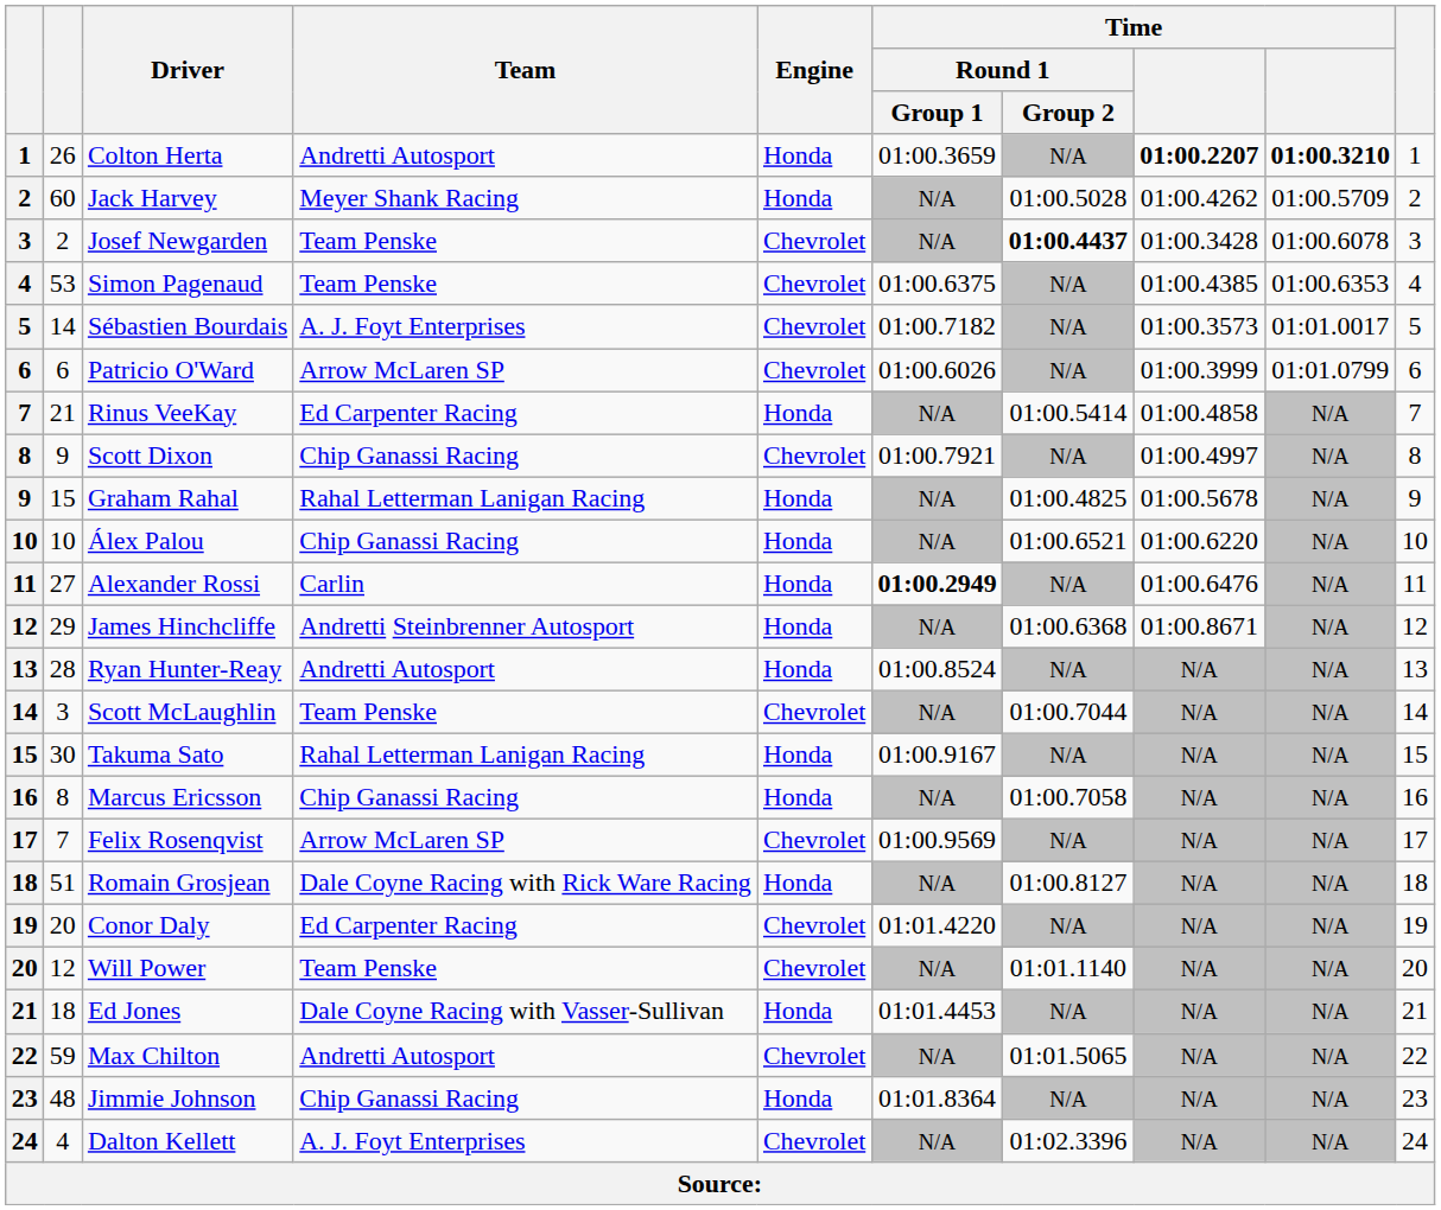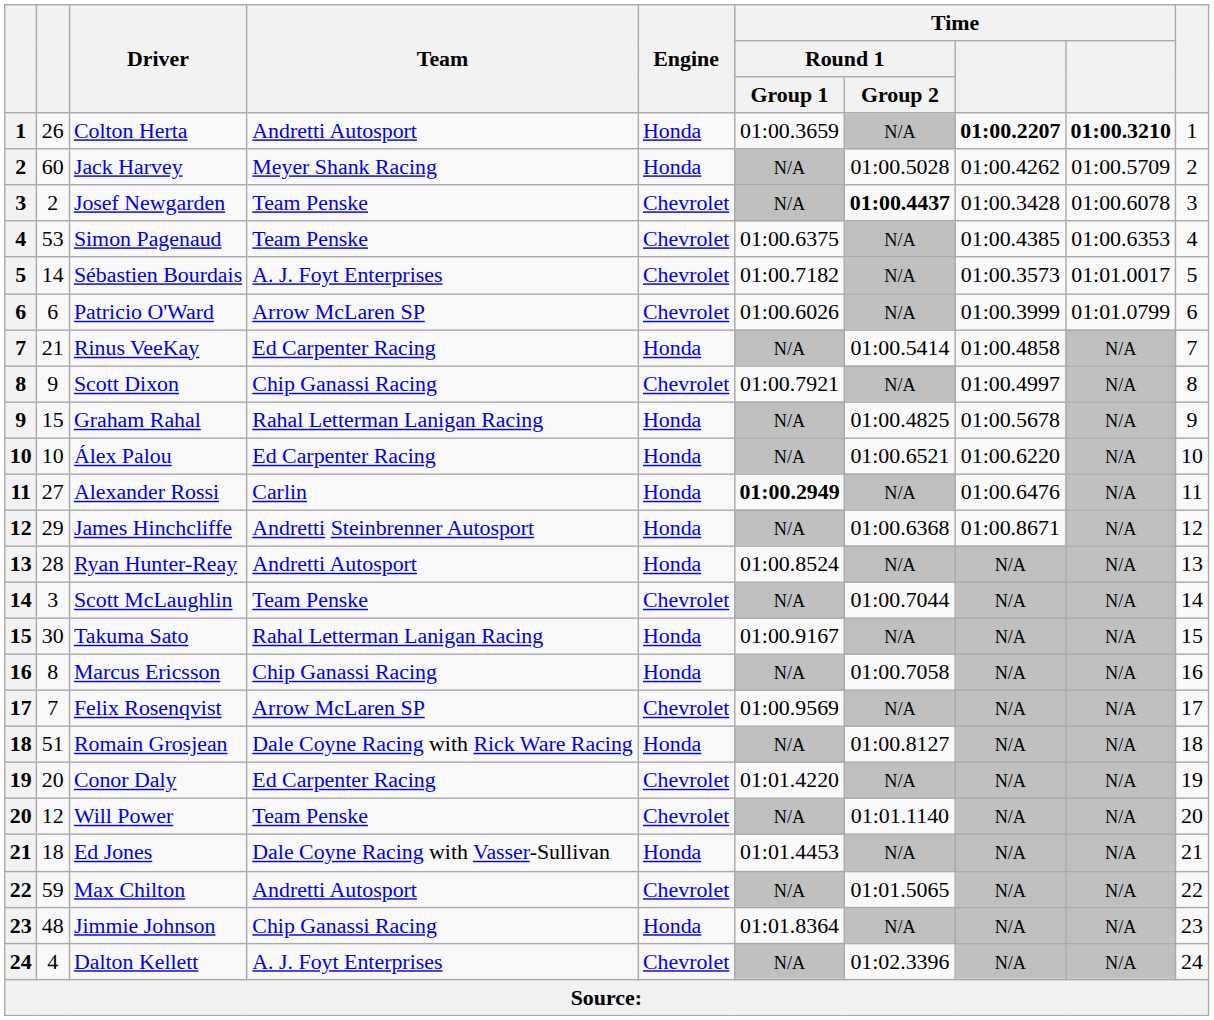 <table class="wikitable sortable" style="text-align:center; font-size:95%;">
 <tr>
 <th rowspan="3"></th>
 <th rowspan="3"></th>
 <th rowspan="3">Driver</th>
 <th rowspan="3">Team</th>
 <th rowspan="3">Engine</th>
 <th colspan="4" style="text-align:center;">Time</th>
 <th rowspan="3"></th>
 </tr>
 <tr>
 <th scope="col" colspan="2">Round 1</th>
 <th scope="col" rowspan="2"></th>
 <th scope="col" rowspan="2"></th>
 </tr>
 <tr>
 <th scope="col">Group 1</th>
 <th scope="col">Group 2</th>
 </tr>
 <tr>
 <th scope="row">1</th>
 <td align="center">26</td>
 <td align="left"> <a href='#'>Colton Herta</a></td>
 <td align="left"><a href='#'>Andretti Autosport</a></td>
 <td align="left"><a href='#'>Honda</a></td>
 <td>01:00.3659</td>
 <td style="background: silver" align="center"><small>N/A</small></td>
 <td><strong>01:00.2207</strong></td>
 <td><strong>01:00.3210</strong></td>
 <td align="center">1</td>
 </tr>
 <tr>
 <th scope="row">2</th>
 <td align="center">60</td>
 <td align="left"> <a href='#'>Jack Harvey</a></td>
 <td align="left"><a href='#'>Meyer Shank Racing</a></td>
 <td align="left"><a href='#'>Honda</a></td>
 <td style="background: silver" align="center"><small>N/A</small></td>
 <td>01:00.5028</td>
 <td>01:00.4262</td>
 <td>01:00.5709</td>
 <td align="center">2</td>
 </tr>
 <tr>
 <th scope="row">3</th>
 <td align="center">2</td>
 <td align="left"> <a href='#'>Josef Newgarden</a> <strong></strong></td>
 <td align="left"><a href='#'>Team Penske</a></td>
 <td align="left"><a href='#'>Chevrolet</a></td>
 <td style="background: silver" align="center"><small>N/A</small></td>
 <td><strong>01:00.4437</strong></td>
 <td>01:00.3428</td>
 <td>01:00.6078</td>
 <td align="center">3</td>
 </tr>
 <tr>
 <th scope="row">4</th>
 <td align="center">53</td>
 <td align="left"> <a href='#'>Simon Pagenaud</a></td>
 <td align="left"><a href='#'>Team Penske</a></td>
 <td align="left"><a href='#'>Chevrolet</a></td>
 <td>01:00.6375</td>
 <td style="background: silver" align="center"><small>N/A</small></td>
 <td>01:00.4385</td>
 <td>01:00.6353</td>
 <td align="center">4</td>
 </tr>
 <tr>
 <th scope="row">5</th>
 <td align="center">14</td>
 <td align="left"> <a href='#'>Sébastien Bourdais</a> <strong></strong></td>
 <td align="left"><a href='#'>A. J. Foyt Enterprises</a></td>
 <td align="left"><a href='#'>Chevrolet</a></td>
 <td>01:00.7182</td>
 <td style="background: silver" align="center"><small>N/A</small></td>
 <td>01:00.3573</td>
 <td>01:01.0017</td>
 <td align="center">5</td>
 </tr>
 <tr>
 <th scope="row">6</th>
 <td align="center">6</td>
 <td align="left"> <a href='#'>Patricio O'Ward</a></td>
 <td align="left"><a href='#'>Arrow McLaren SP</a></td>
 <td align="left"><a href='#'>Chevrolet</a></td>
 <td>01:00.6026</td>
 <td style="background: silver" align="center"><small>N/A</small></td>
 <td>01:00.3999</td>
 <td>01:01.0799</td>
 <td align="center">6</td>
 </tr>
 <tr>
 <th scope="row">7</th>
 <td align="center">21</td>
 <td align="left"> <a href='#'>Rinus VeeKay</a></td>
 <td align="left"><a href='#'>Ed Carpenter Racing</a></td>
 <td align="left"><a href='#'>Honda</a></td>
 <td style="background: silver" align="center"><small>N/A</small></td>
 <td>01:00.5414</td>
 <td>01:00.4858</td>
 <td style="background: silver" align="center" data-sort-value="7"><small>N/A</small></td>
 <td align="center">7</td>
 </tr>
 <tr>
 <th scope="row">8</th>
 <td align="center">9</td>
 <td align="left"> <a href='#'>Scott Dixon</a></td>
 <td align="left"><a href='#'>Chip Ganassi Racing</a></td>
 <td align="left"><a href='#'>Chevrolet</a></td>
 <td>01:00.7921</td>
 <td style="background: silver" align="center"><small>N/A</small></td>
 <td>01:00.4997</td>
 <td style="background: silver" align="center" data-sort-value="8"><small>N/A</small></td>
 <td align="center">8</td>
 </tr>
 <tr>
 <th scope="row">9</th>
 <td align="center">15</td>
 <td align="left"> <a href='#'>Graham Rahal</a> <strong></strong></td>
 <td align="left"><a href='#'>Rahal Letterman Lanigan Racing</a></td>
 <td align="left"><a href='#'>Honda</a></td>
 <td style="background: silver" align="center"><small>N/A</small></td>
 <td>01:00.4825</td>
 <td>01:00.5678</td>
 <td style="background: silver" align="center" data-sort-value="9"><small>N/A</small></td>
 <td align="center">9</td>
 </tr>
 <tr>
 <th scope="row">10</th>
 <td align="center">10</td>
 <td align="left"> <a href='#'>Álex Palou</a></td>
-<td align="left"><a href='#'>Chip Ganassi Racing</a></td>
+<td align="left"><a href='#'>Ed Carpenter Racing</a></td>
 <td align="left"><a href='#'>Honda</a></td>
 <td style="background: silver" align="center"><small>N/A</small></td>
 <td>01:00.6521</td>
 <td>01:00.6220</td>
 <td style="background: silver" align="center" data-sort-value="10"><small>N/A</small></td>
 <td align="center">10</td>
 </tr>
 <tr>
 <th scope="row">11</th>
 <td align="center">27</td>
 <td align="left"> <a href='#'>Alexander Rossi</a></td>
 <td align="left"><a href='#'>Carlin</a></td>
 <td align="left"><a href='#'>Honda</a></td>
 <td><strong>01:00.2949</strong></td>
 <td style="background: silver" align="center"><small>N/A</small></td>
 <td>01:00.6476</td>
 <td style="background: silver" align="center" data-sort-value="11"><small>N/A</small></td>
 <td align="center">11</td>
 </tr>
 <tr>
 <th scope="row">12</th>
 <td align="center">29</td>
 <td align="left"> <a href='#'>James Hinchcliffe</a> <strong></strong></td>
 <td align="left"><a href='#'>Andretti</a> <a href='#'>Steinbrenner Autosport</a></td>
 <td align="left"><a href='#'>Honda</a></td>
 <td style="background: silver" align="center"><small>N/A</small></td>
 <td>01:00.6368</td>
 <td>01:00.8671</td>
 <td style="background: silver" align="center" data-sort-value="12"><small>N/A</small></td>
 <td align="center">12</td>
 </tr>
 <tr>
 <th scope="row">13</th>
 <td align="center">28</td>
 <td align="left"> <a href='#'>Ryan Hunter-Reay</a></td>
 <td align="left"><a href='#'>Andretti Autosport</a></td>
 <td align="left"><a href='#'>Honda</a></td>
 <td>01:00.8524</td>
 <td style="background: silver" align="center"><small>N/A</small></td>
 <td style="background: silver" align="center" data-sort-value="13"><small>N/A</small></td>
 <td style="background: silver" align="center" data-sort-value="13"><small>N/A</small></td>
 <td align="center">13</td>
 </tr>
 <tr>
 <th scope="row">14</th>
 <td align="center">3</td>
 <td align="left"> <a href='#'>Scott McLaughlin</a> <strong></strong></td>
 <td align="left"><a href='#'>Team Penske</a></td>
 <td align="left"><a href='#'>Chevrolet</a></td>
 <td style="background: silver" align="center"><small>N/A</small></td>
 <td>01:00.7044</td>
 <td style="background: silver" align="center" data-sort-value="14"><small>N/A</small></td>
 <td style="background: silver" align="center" data-sort-value="14"><small>N/A</small></td>
 <td align="center">14</td>
 </tr>
 <tr>
 <th scope="row">15</th>
 <td align="center">30</td>
 <td align="left"> <a href='#'>Takuma Sato</a></td>
 <td align="left"><a href='#'>Rahal Letterman Lanigan Racing</a></td>
 <td align="left"><a href='#'>Honda</a></td>
 <td>01:00.9167</td>
 <td style="background: silver" align="center"><small>N/A</small></td>
 <td style="background: silver" align="center" data-sort-value="15"><small>N/A</small></td>
 <td style="background: silver" align="center" data-sort-value="15"><small>N/A</small></td>
 <td align="center">15</td>
 </tr>
 <tr>
 <th scope="row">16</th>
 <td align="center">8</td>
 <td align="left"> <a href='#'>Marcus Ericsson</a></td>
 <td align="left"><a href='#'>Chip Ganassi Racing</a></td>
 <td align="left"><a href='#'>Honda</a></td>
 <td style="background: silver" align="center"><small>N/A</small></td>
 <td>01:00.7058</td>
 <td style="background: silver" align="center" data-sort-value="16"><small>N/A</small></td>
 <td style="background: silver" align="center" data-sort-value="16"><small>N/A</small></td>
 <td align="center">16</td>
 </tr>
 <tr>
 <th scope="row">17</th>
 <td align="center">7</td>
 <td align="left"> <a href='#'>Felix Rosenqvist</a></td>
 <td align="left"><a href='#'>Arrow McLaren SP</a></td>
 <td align="left"><a href='#'>Chevrolet</a></td>
 <td>01:00.9569</td>
 <td style="background: silver" align="center"><small>N/A</small></td>
 <td style="background: silver" align="center" data-sort-value="17"><small>N/A</small></td>
 <td style="background: silver" align="center" data-sort-value="17"><small>N/A</small></td>
 <td align="center">17</td>
 </tr>
 <tr>
 <th scope="row">18</th>
 <td align="center">51</td>
 <td align="left"> <a href='#'>Romain Grosjean</a> <strong></strong></td>
 <td align="left"><a href='#'>Dale Coyne Racing</a> with <a href='#'>Rick Ware Racing</a></td>
 <td align="left"><a href='#'>Honda</a></td>
 <td style="background: silver" align="center"><small>N/A</small></td>
 <td>01:00.8127</td>
 <td style="background: silver" align="center" data-sort-value="18"><small>N/A</small></td>
 <td style="background: silver" align="center" data-sort-value="18"><small>N/A</small></td>
 <td align="center">18</td>
 </tr>
 <tr>
 <th scope="row">19</th>
 <td align="center">20</td>
 <td align="left"> <a href='#'>Conor Daly</a></td>
 <td align="left"><a href='#'>Ed Carpenter Racing</a></td>
 <td align="left"><a href='#'>Chevrolet</a></td>
 <td>01:01.4220</td>
 <td style="background: silver" align="center"><small>N/A</small></td>
 <td style="background: silver" align="center" data-sort-value="19"><small>N/A</small></td>
 <td style="background: silver" align="center" data-sort-value="19"><small>N/A</small></td>
 <td align="center">19</td>
 </tr>
 <tr>
 <th scope="row">20</th>
 <td align="center">12</td>
 <td align="left"> <a href='#'>Will Power</a> <strong></strong></td>
 <td align="left"><a href='#'>Team Penske</a></td>
 <td align="left"><a href='#'>Chevrolet</a></td>
 <td style="background: silver" align="center"><small>N/A</small></td>
 <td>01:01.1140</td>
 <td style="background: silver" align="center" data-sort-value="20"><small>N/A</small></td>
 <td style="background: silver" align="center" data-sort-value="20"><small>N/A</small></td>
 <td align="center">20</td>
 </tr>
 <tr>
 <th scope="row">21</th>
 <td align="center">18</td>
 <td align="left"> <a href='#'>Ed Jones</a></td>
 <td align="left"><a href='#'>Dale Coyne Racing</a> with <a href='#'>Vasser</a>-Sullivan</td>
 <td align="left"><a href='#'>Honda</a></td>
 <td>01:01.4453</td>
 <td style="background: silver" align="center"><small>N/A</small></td>
 <td style="background: silver" align="center" data-sort-value="21"><small>N/A</small></td>
 <td style="background: silver" align="center" data-sort-value="21"><small>N/A</small></td>
 <td align="center">21</td>
 </tr>
 <tr>
 <th scope="row">22</th>
 <td align="center">59</td>
 <td align="left"> <a href='#'>Max Chilton</a></td>
 <td align="left"><a href='#'>Andretti Autosport</a></td>
 <td align="left"><a href='#'>Chevrolet</a></td>
 <td style="background: silver" align="center"><small>N/A</small></td>
 <td>01:01.5065</td>
 <td style="background: silver" align="center" data-sort-value="22"><small>N/A</small></td>
 <td style="background: silver" align="center" data-sort-value="22"><small>N/A</small></td>
 <td align="center">22</td>
 </tr>
 <tr>
 <th scope="row">23</th>
 <td align="center">48</td>
 <td align="left"> <a href='#'>Jimmie Johnson</a> <strong></strong></td>
 <td align="left"><a href='#'>Chip Ganassi Racing</a></td>
 <td align="left"><a href='#'>Honda</a></td>
 <td>01:01.8364</td>
 <td style="background: silver" align="center"><small>N/A</small></td>
 <td style="background: silver" align="center" data-sort-value="23"><small>N/A</small></td>
 <td style="background: silver" align="center" data-sort-value="23"><small>N/A</small></td>
 <td align="center">23</td>
 </tr>
 <tr>
 <th scope="row">24</th>
 <td align="center">4</td>
 <td align="left"> <a href='#'>Dalton Kellett</a></td>
 <td align="left"><a href='#'>A. J. Foyt Enterprises</a></td>
 <td align="left"><a href='#'>Chevrolet</a></td>
 <td style="background: silver" align="center"><small>N/A</small></td>
 <td>01:02.3396</td>
 <td style="background: silver" align="center" data-sort-value="24"><small>N/A</small></td>
 <td style="background: silver" align="center" data-sort-value="24"><small>N/A</small></td>
 <td align="center">24</td>
 </tr>
 <tr>
 <th colspan="10">Source:</th>
 </tr>
 </table>
